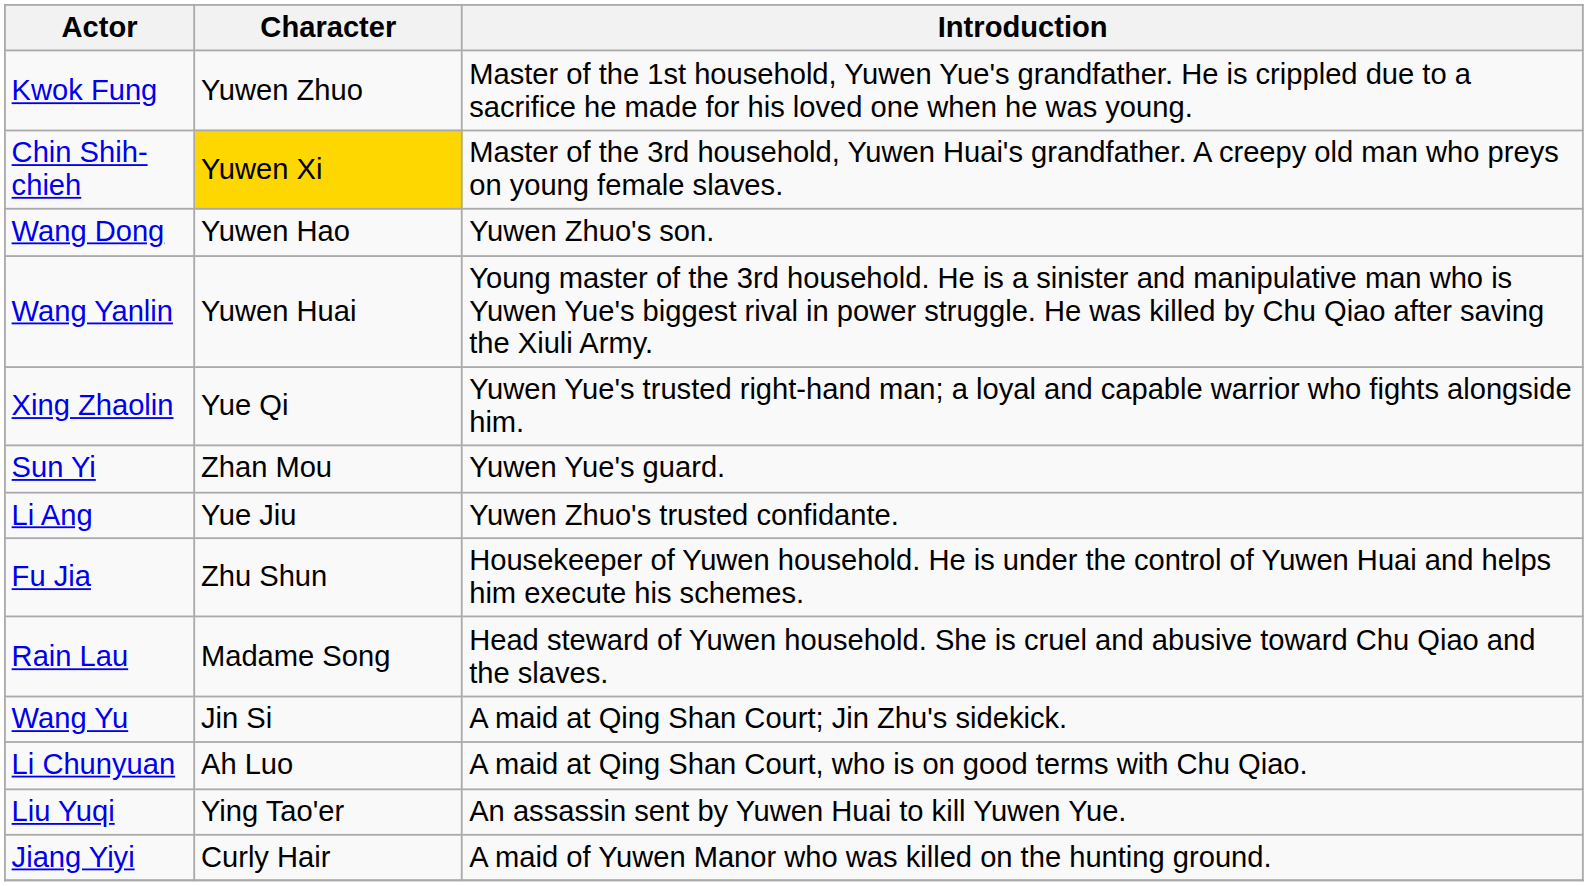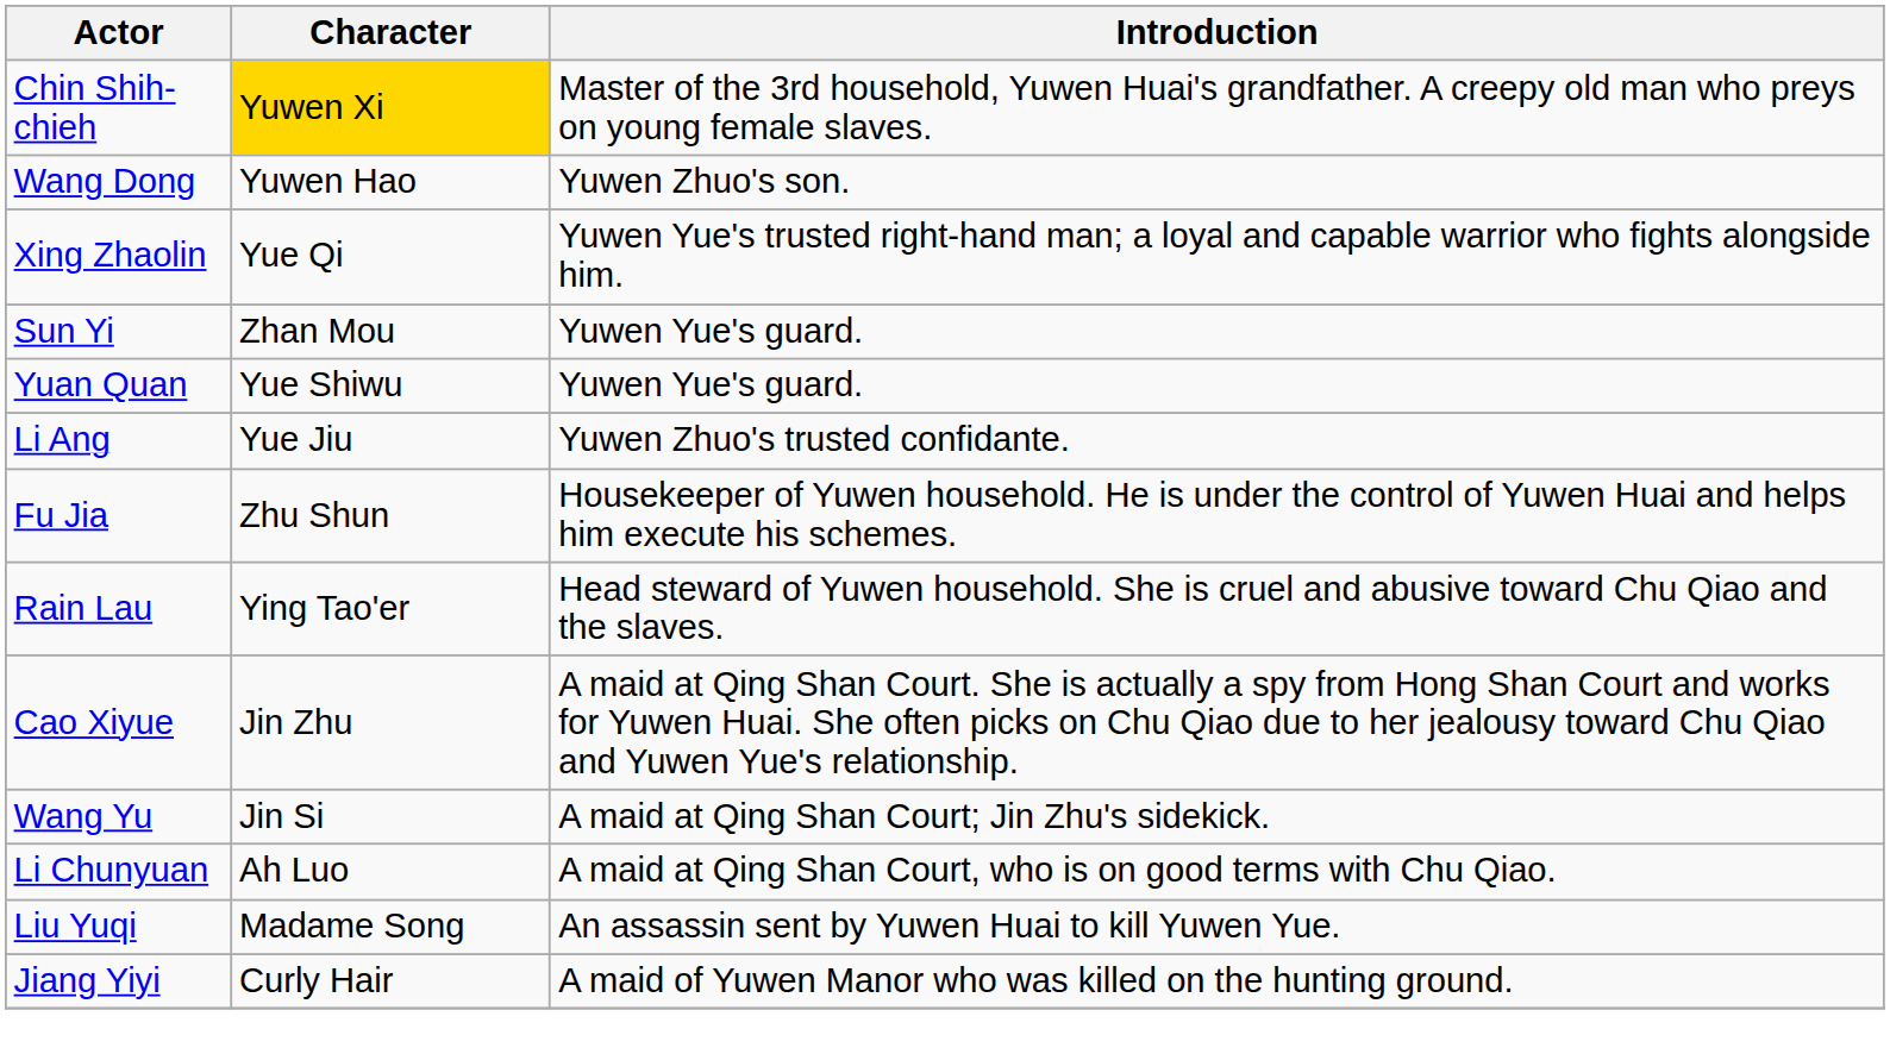 <table class="wikitable">
 <tr>
 <th style="width:12%">Actor</th>
 <th style="width:17%">Character</th>
 <th>Introduction</th>
-</tr>
-<tr>
-<td><a href='#'>Kwok Fung</a></td>
-<td>Yuwen Zhuo</td>
-<td>Master of the 1st household, Yuwen Yue's grandfather. He is crippled due to a sacrifice he made for his loved one when he was young.</td>
 </tr>
 <tr>
 <td><a href='#'>Chin Shih-chieh</a></td>
 <td style="background: gold;">Yuwen Xi</td>
 <td>Master of the 3rd household, Yuwen Huai's grandfather. A creepy old man who preys on young female slaves.</td>
 </tr>
 <tr>
 <td><a href='#'>Wang Dong</a></td>
 <td>Yuwen Hao</td>
 <td>Yuwen Zhuo's son.</td>
 </tr>
 <tr>
-<td><a href='#'>Wang Yanlin</a></td>
-<td>Yuwen Huai</td>
-<td>Young master of the 3rd household. He is a sinister and manipulative man who is Yuwen Yue's biggest rival in power struggle.  He was killed by Chu Qiao after saving the Xiuli Army.</td>
-</tr>
-<tr>
 <td><a href='#'>Xing Zhaolin</a></td>
 <td>Yue Qi</td>
 <td>Yuwen Yue's trusted right-hand man; a loyal and capable warrior who fights alongside him.</td>
 </tr>
 <tr>
 <td><a href='#'>Sun Yi</a></td>
 <td>Zhan Mou</td>
+<td>Yuwen Yue's guard.</td>
+</tr>
+<tr>
+<td><a href='#'>Yuan Quan</a></td>
+<td>Yue Shiwu</td>
 <td>Yuwen Yue's guard.</td>
 </tr>
 <tr>
 <td><a href='#'>Li Ang</a></td>
 <td>Yue Jiu</td>
 <td>Yuwen Zhuo's trusted confidante.</td>
 </tr>
 <tr>
 <td><a href='#'>Fu Jia</a></td>
 <td>Zhu Shun</td>
 <td>Housekeeper of Yuwen household. He is under the control of Yuwen Huai and helps him execute his schemes.</td>
 </tr>
 <tr>
 <td><a href='#'>Rain Lau</a></td>
-<td>Madame Song</td>
+<td>Ying Tao'er</td>
 <td>Head steward of Yuwen household. She is cruel and abusive toward Chu Qiao and the slaves.</td>
+</tr>
+<tr>
+<td><a href='#'>Cao Xiyue</a></td>
+<td>Jin Zhu</td>
+<td>A maid at Qing Shan Court. She is actually a spy from Hong Shan Court and works for Yuwen Huai. She often picks on Chu Qiao due to her jealousy toward Chu Qiao and Yuwen Yue's relationship.</td>
 </tr>
 <tr>
 <td><a href='#'>Wang Yu</a></td>
 <td>Jin Si</td>
 <td>A maid at Qing Shan Court; Jin Zhu's sidekick.</td>
 </tr>
 <tr>
 <td><a href='#'>Li Chunyuan</a></td>
 <td>Ah Luo</td>
 <td>A maid at Qing Shan Court, who is on good terms with Chu Qiao.</td>
 </tr>
 <tr>
 <td><a href='#'>Liu Yuqi</a></td>
-<td>Ying Tao'er</td>
+<td>Madame Song</td>
 <td>An assassin sent by Yuwen Huai to kill Yuwen Yue.</td>
 </tr>
 <tr>
 <td><a href='#'>Jiang Yiyi</a></td>
 <td>Curly Hair</td>
 <td>A maid of Yuwen Manor who was killed on the hunting ground.</td>
 </tr>
 <tr>
 </tr>
 </table>
